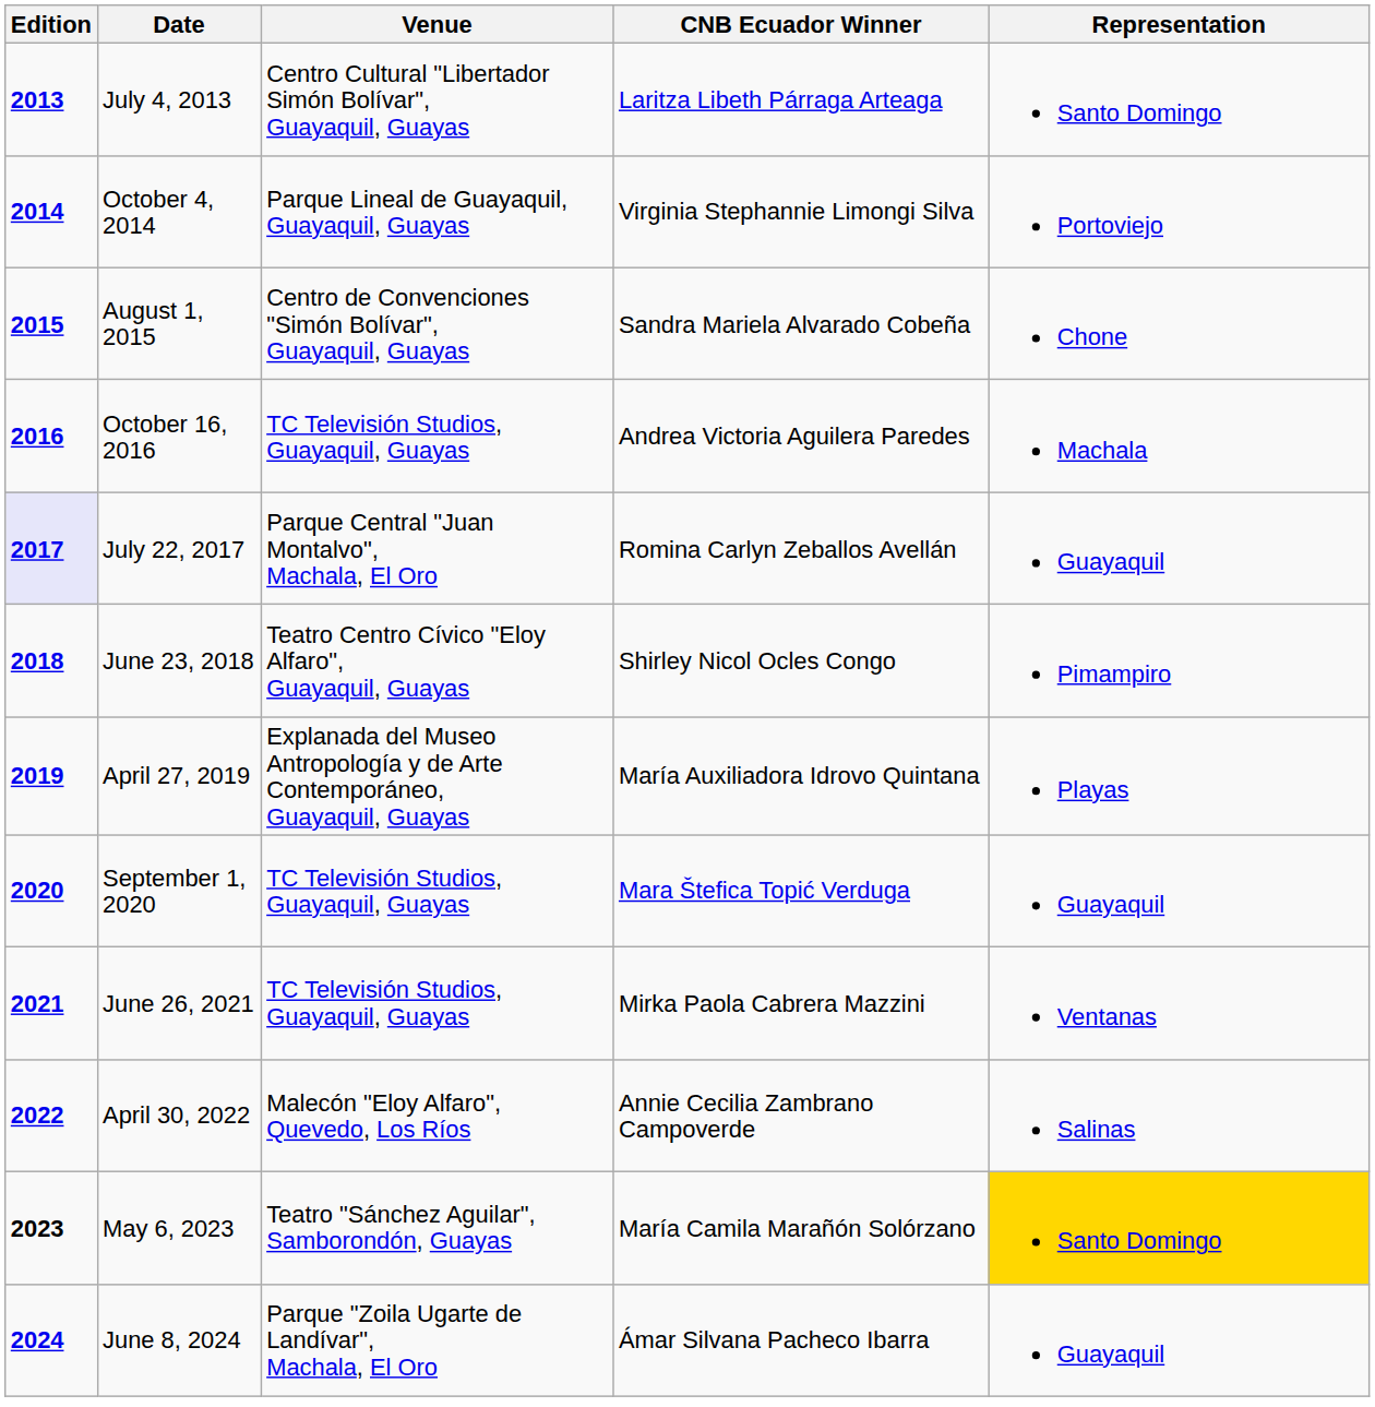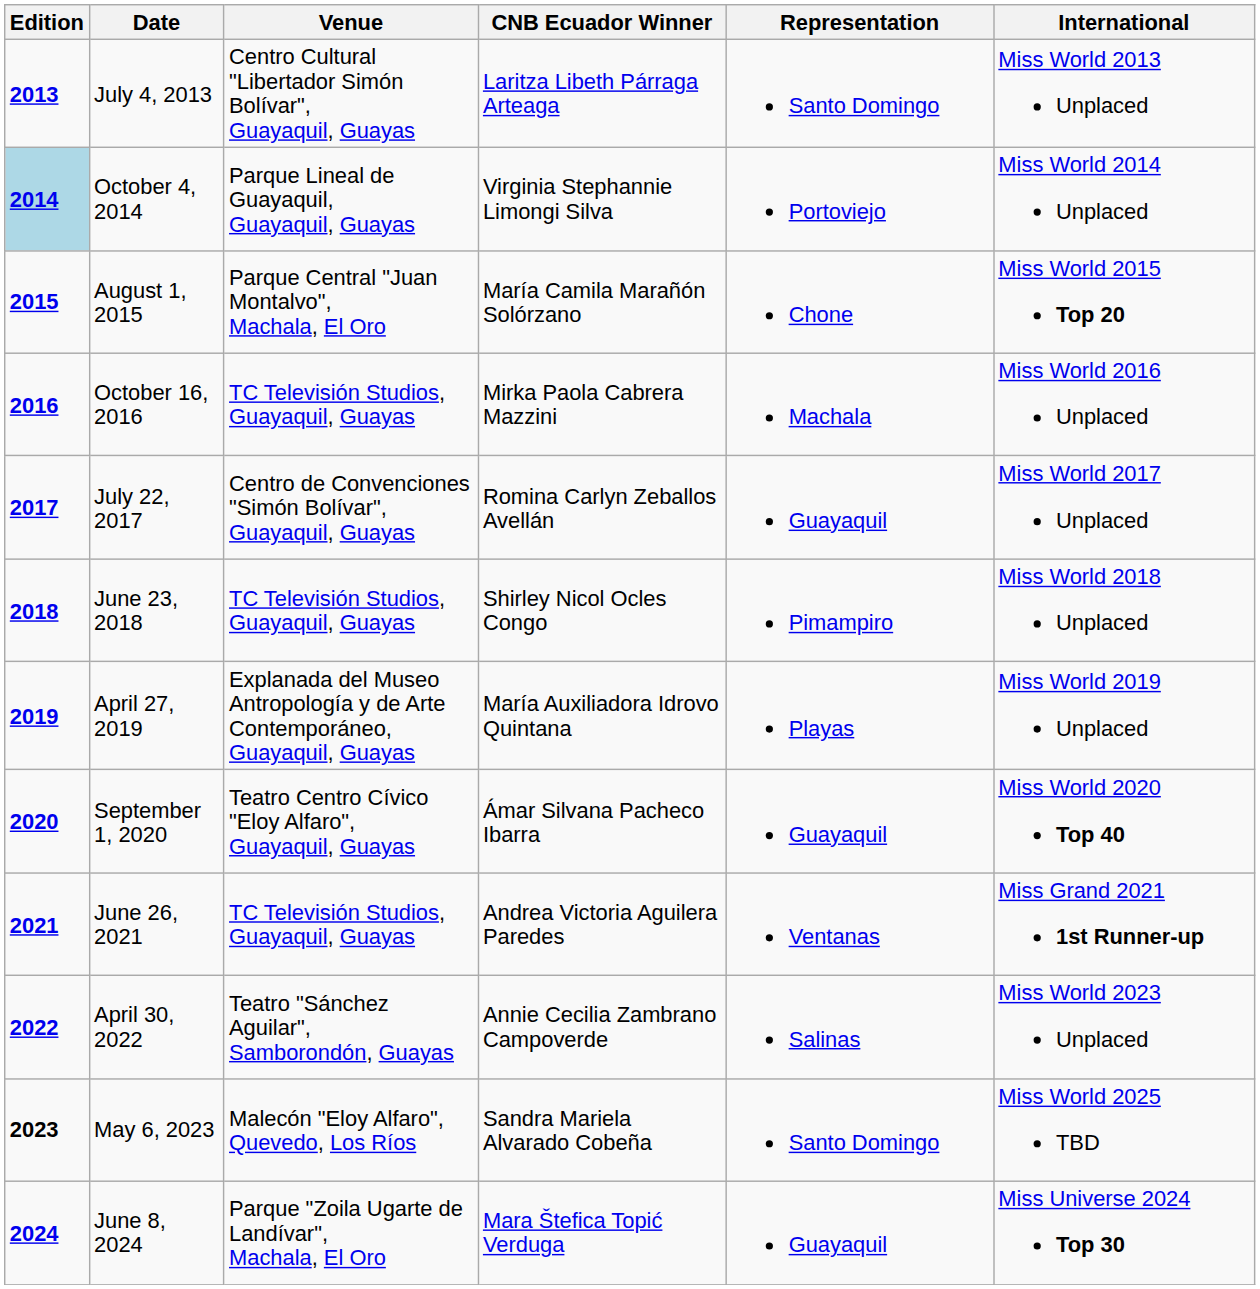 <table class="wikitable sortable" style="font-size: 95%">
 <tr>
 <th width="3">Edition</th>
 <th width="100">Date</th>
 <th width="230">Venue</th>
 <th width="250">CNB Ecuador Winner</th>
 <th width="250">Representation</th>
+<th width="250">International</th>
 </tr>
 <tr>
 <td><strong><a href='#'>2013</a></strong></td>
 <td>July 4, 2013</td>
 <td>Centro Cultural "Libertador Simón Bolívar",<br><a href='#'>Guayaquil</a>, <a href='#'>Guayas</a></td>
 <td><a href='#'>Laritza Libeth Párraga Arteaga</a></td>
 <td><strong></strong><br><ul><li><a href='#'>Santo Domingo</a></li></ul></td>
+<td><a href='#'>Miss World 2013</a><br><ul><li>Unplaced</li></ul></td>
 </tr>
 <tr>
-<td><strong><a href='#'>2014</a></strong></td>
+<td style="background: lightblue;"><strong><a href='#'>2014</a></strong></td>
 <td>October 4, 2014</td>
 <td>Parque Lineal de Guayaquil,<br><a href='#'>Guayaquil</a>, <a href='#'>Guayas</a></td>
 <td>Virginia Stephannie Limongi Silva</td>
 <td><strong></strong><br><ul><li><a href='#'>Portoviejo</a></li></ul></td>
+<td><a href='#'>Miss World 2014</a><br><ul><li>Unplaced</li></ul></td>
 </tr>
 <tr>
 <td><strong><a href='#'>2015</a></strong></td>
 <td>August 1, 2015</td>
-<td>Centro de Convenciones "Simón Bolívar",<br><a href='#'>Guayaquil</a>, <a href='#'>Guayas</a></td>
-<td>Sandra Mariela Alvarado Cobeña</td>
+<td>Parque Central "Juan Montalvo",<br><a href='#'>Machala</a>, <a href='#'>El Oro</a></td>
+<td>María Camila Marañón Solórzano</td>
 <td><strong></strong><br><ul><li><a href='#'>Chone</a></li></ul></td>
+<td><a href='#'>Miss World 2015</a><br><ul><li><strong>Top 20</strong></li></ul></td>
 </tr>
 <tr>
 <td><strong><a href='#'>2016</a></strong></td>
 <td>October 16, 2016</td>
 <td><a href='#'>TC Televisión Studios</a>,<br><a href='#'>Guayaquil</a>, <a href='#'>Guayas</a></td>
-<td>Andrea Victoria Aguilera Paredes</td>
+<td>Mirka Paola Cabrera Mazzini</td>
 <td><strong></strong><br><ul><li><a href='#'>Machala</a></li></ul></td>
+<td><a href='#'>Miss World 2016</a><br><ul><li>Unplaced</li></ul></td>
 </tr>
 <tr>
-<td style="background: lavender;"><strong><a href='#'>2017</a></strong></td>
+<td><strong><a href='#'>2017</a></strong></td>
 <td>July 22, 2017</td>
-<td>Parque Central "Juan Montalvo",<br><a href='#'>Machala</a>, <a href='#'>El Oro</a></td>
+<td>Centro de Convenciones "Simón Bolívar",<br><a href='#'>Guayaquil</a>, <a href='#'>Guayas</a></td>
 <td>Romina Carlyn Zeballos Avellán</td>
 <td><strong></strong><br><ul><li><a href='#'>Guayaquil</a></li></ul></td>
+<td><a href='#'>Miss World 2017</a><br><ul><li>Unplaced</li></ul></td>
 </tr>
 <tr>
 <td><strong><a href='#'>2018</a></strong></td>
 <td>June 23, 2018</td>
-<td>Teatro Centro Cívico "Eloy Alfaro",<br><a href='#'>Guayaquil</a>, <a href='#'>Guayas</a></td>
+<td><a href='#'>TC Televisión Studios</a>,<br><a href='#'>Guayaquil</a>, <a href='#'>Guayas</a></td>
 <td>Shirley Nicol Ocles Congo</td>
 <td><strong></strong><br><ul><li><a href='#'>Pimampiro</a></li></ul></td>
+<td><a href='#'>Miss World 2018</a><br><ul><li>Unplaced</li></ul></td>
 </tr>
 <tr>
 <td><strong><a href='#'>2019</a></strong></td>
 <td>April 27, 2019</td>
 <td>Explanada del Museo Antropología y de Arte Contemporáneo,<br><a href='#'>Guayaquil</a>, <a href='#'>Guayas</a></td>
 <td>María Auxiliadora Idrovo Quintana</td>
 <td><strong></strong><br><ul><li><a href='#'>Playas</a></li></ul></td>
+<td><a href='#'>Miss World 2019</a><br><ul><li>Unplaced</li></ul></td>
 </tr>
 <tr>
 <td><strong><a href='#'>2020</a></strong></td>
 <td>September 1, 2020</td>
-<td><a href='#'>TC Televisión Studios</a>,<br><a href='#'>Guayaquil</a>, <a href='#'>Guayas</a></td>
-<td><a href='#'>Mara Štefica Topić Verduga</a></td>
+<td>Teatro Centro Cívico "Eloy Alfaro",<br><a href='#'>Guayaquil</a>, <a href='#'>Guayas</a></td>
+<td>Ámar Silvana Pacheco Ibarra</td>
 <td><strong></strong><br><ul><li><a href='#'>Guayaquil</a></li></ul></td>
+<td><a href='#'>Miss World 2020</a><br><ul><li><strong>Top 40</strong></li></ul></td>
 </tr>
 <tr>
 <td><strong><a href='#'>2021</a></strong></td>
 <td>June 26, 2021</td>
 <td><a href='#'>TC Televisión Studios</a>,<br><a href='#'>Guayaquil</a>, <a href='#'>Guayas</a></td>
-<td>Mirka Paola Cabrera Mazzini</td>
+<td>Andrea Victoria Aguilera Paredes</td>
 <td><strong></strong><br><ul><li><a href='#'>Ventanas</a></li></ul></td>
+<td><a href='#'>Miss Grand 2021</a><br><ul><li><strong>1st Runner-up</strong></li></ul></td>
 </tr>
 <tr>
 <td><strong><a href='#'>2022</a></strong></td>
 <td>April 30, 2022</td>
-<td>Malecón "Eloy Alfaro",<br><a href='#'>Quevedo</a>, <a href='#'>Los Ríos</a></td>
+<td>Teatro "Sánchez Aguilar",<br><a href='#'>Samborondón</a>, <a href='#'>Guayas</a></td>
 <td>Annie Cecilia Zambrano Campoverde</td>
 <td><strong></strong><br><ul><li><a href='#'>Salinas</a></li></ul></td>
+<td><a href='#'>Miss World 2023</a><br><ul><li>Unplaced</li></ul></td>
 </tr>
 <tr>
 <td><strong>2023</strong></td>
 <td>May 6, 2023</td>
-<td>Teatro "Sánchez Aguilar",<br><a href='#'>Samborondón</a>, <a href='#'>Guayas</a></td>
-<td>María Camila Marañón Solórzano</td>
-<td style="background: gold;"><strong></strong><br><ul><li><a href='#'>Santo Domingo</a></li></ul></td>
+<td>Malecón "Eloy Alfaro",<br><a href='#'>Quevedo</a>, <a href='#'>Los Ríos</a></td>
+<td>Sandra Mariela Alvarado Cobeña</td>
+<td><strong></strong><br><ul><li><a href='#'>Santo Domingo</a></li></ul></td>
+<td><a href='#'>Miss World 2025</a><br><ul><li>TBD</li></ul></td>
 </tr>
 <tr>
 <td><strong><a href='#'>2024</a></strong></td>
 <td>June 8, 2024</td>
 <td>Parque "Zoila Ugarte de Landívar",<br><a href='#'>Machala</a>, <a href='#'>El Oro</a></td>
-<td>Ámar Silvana Pacheco Ibarra</td>
+<td><a href='#'>Mara Štefica Topić Verduga</a></td>
 <td><strong></strong><br><ul><li><a href='#'>Guayaquil</a></li></ul></td>
+<td><a href='#'>Miss Universe 2024</a><br><ul><li><strong>Top 30</strong></li></ul></td>
 </tr>
 </table>
